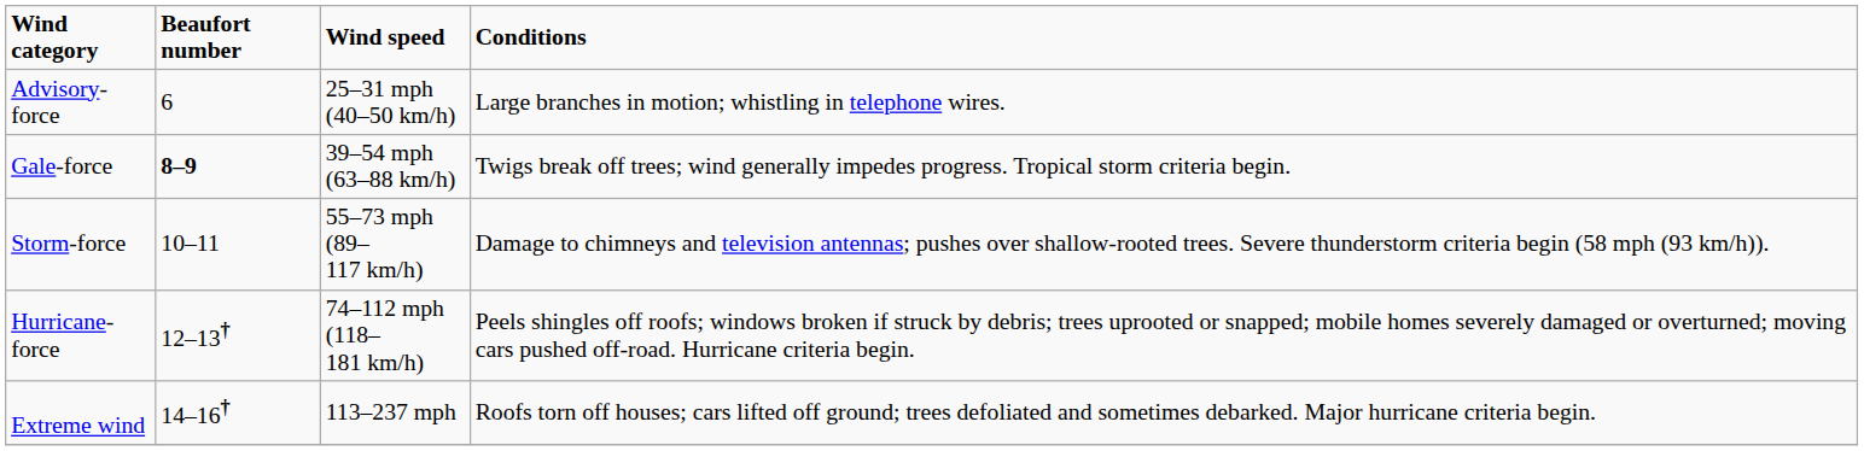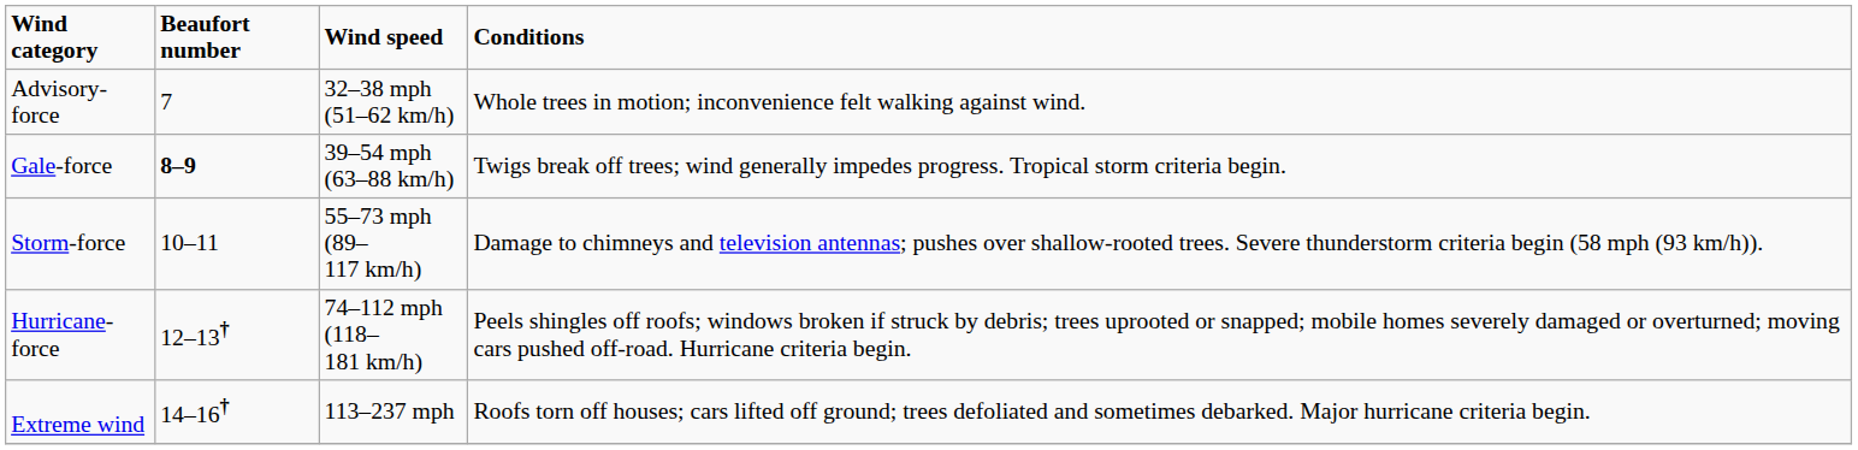 <table class="wikitable">
 <tr>
 <td><strong>Wind category</strong></td>
 <td><strong>Beaufort number</strong></td>
 <td><strong>Wind speed</strong></td>
 <td><strong>Conditions</strong></td>
 </tr>
 <tr>
-<td><a href='#'>Advisory</a>-force</td>
-<td>6</td>
-<td>25–31 mph<br>(40–50 km/h)</td>
-<td>Large branches in motion; whistling in <a href='#'>telephone</a> wires.</td>
+<td>Advisory-force</td>
+<td>7</td>
+<td>32–38 mph<br>(51–62 km/h)</td>
+<td>Whole trees in motion; inconvenience felt walking against wind.</td>
 </tr>
 <tr>
 <td><a href='#'>Gale</a>-force</td>
 <td><strong>8–9</strong></td>
 <td>39–54 mph<br>(63–88 km/h)</td>
 <td>Twigs break off trees; wind generally impedes progress. Tropical storm criteria begin.</td>
 </tr>
 <tr>
 <td><a href='#'>Storm</a>-force</td>
 <td>10–11</td>
 <td>55–73 mph<br>(89–117 km/h)</td>
 <td>Damage to chimneys and <a href='#'>television antennas</a>; pushes over shallow-rooted trees. Severe thunderstorm criteria begin (58 mph (93 km/h)).</td>
 </tr>
 <tr>
 <td><a href='#'>Hurricane</a>-force</td>
 <td>12–13<strong><sup>†</sup></strong></td>
 <td>74–112 mph<br>(118–181 km/h)</td>
 <td>Peels shingles off roofs; windows broken if struck by debris; trees uprooted or snapped; mobile homes severely damaged or overturned; moving cars pushed off-road. Hurricane criteria begin.</td>
 </tr>
 <tr>
 <td><br><a href='#'>Extreme wind</a></td>
 <td>14–16<strong><sup>†</sup></strong></td>
 <td>113–237 mph<br></td>
 <td>Roofs torn off houses; cars lifted off ground; trees defoliated and sometimes debarked. Major hurricane criteria begin.</td>
 </tr>
 <tr>
 </tr>
 </table>
